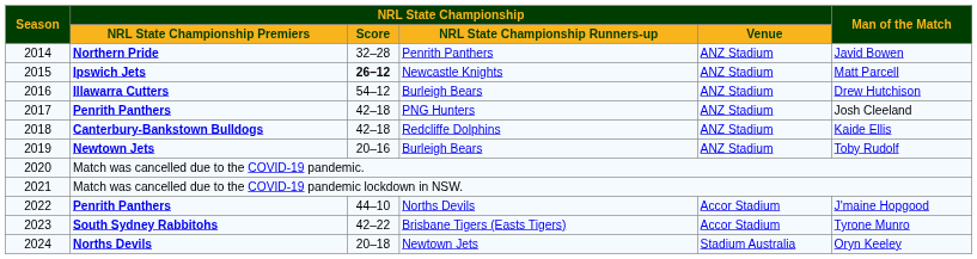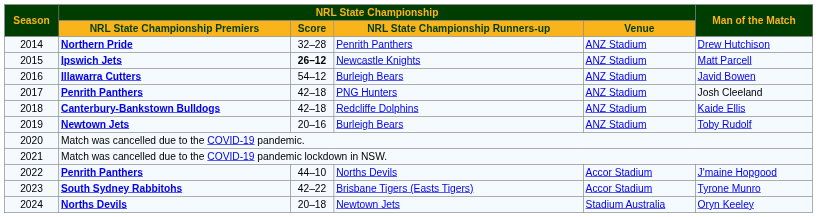 <table border="1" cellpadding="3" cellspacing="0" style="border-collapse:collapse; width:100%;">
 <tr style="background:#003D01;">
 <th rowspan=2 style="color:#F9B41B;">Season</th>
 <th colspan=4 style="color:#F9B41B;">NRL State Championship</th>
 <th rowspan=2 style="color:#F9B41B;">Man of the Match</th>
 </tr>
 <tr style="background:#F9B41B;">
 <th style="color:#003D01;" "width:03%;">NRL State Championship Premiers</th>
 <th style="color:#003D01;" "width:08%;">Score</th>
 <th style="color:#003D01;" "width:03%;">NRL State Championship Runners-up</th>
 <th style="color:#003D01;" "width:08%;">Venue</th>
 </tr>
 <tr style="background:#f5faff;">
 <td align=center>2014</td>
 <td align=left> <strong><a href='#'>Northern Pride</a></strong></td>
 <td style="text-align:center;">32–28</td>
 <td align=left> <a href='#'>Penrith Panthers</a></td>
 <td align=left><a href='#'>ANZ Stadium</a></td>
-<td align=left> <a href='#'>Javid Bowen</a></td>
+<td align=left> <a href='#'>Drew Hutchison</a></td>
 </tr>
 <tr style="background:#f5faff;">
 <td align=center>2015</td>
 <td align=left> <strong><a href='#'>Ipswich Jets</a></strong></td>
 <td style="text-align:center;"><strong>26–12</strong></td>
 <td align=left> <a href='#'>Newcastle Knights</a></td>
 <td align=left><a href='#'>ANZ Stadium</a></td>
 <td align=left> <a href='#'>Matt Parcell</a></td>
 </tr>
 <tr style="background:#f5faff;">
 <td align=center>2016</td>
 <td align=left><strong> <a href='#'>Illawarra Cutters</a></strong></td>
 <td style="text-align:center;">54–12</td>
 <td align=left> <a href='#'>Burleigh Bears</a></td>
 <td align=left><a href='#'>ANZ Stadium</a></td>
-<td align=left> <a href='#'>Drew Hutchison</a></td>
+<td align=left> <a href='#'>Javid Bowen</a></td>
 </tr>
 <tr style="background:#f5faff;">
 <td align=center>2017</td>
 <td align=left><strong> <a href='#'>Penrith Panthers</a></strong></td>
 <td style="text-align:center;">42–18</td>
 <td align=left> <a href='#'>PNG Hunters</a></td>
 <td align=left><a href='#'>ANZ Stadium</a></td>
 <td align=left> Josh Cleeland</td>
 </tr>
 <tr style="background:#f5faff;">
 <td align=center>2018</td>
 <td align=left><strong> <a href='#'>Canterbury-Bankstown Bulldogs</a></strong></td>
 <td style="text-align:center;">42–18</td>
 <td align=left> <a href='#'>Redcliffe Dolphins</a></td>
 <td align=left><a href='#'>ANZ Stadium</a></td>
 <td align=left> <a href='#'>Kaide Ellis</a></td>
 </tr>
 <tr style="background:#f5faff;">
 <td align=center>2019</td>
 <td align=left><strong> <a href='#'>Newtown Jets</a></strong></td>
 <td style="text-align:center;">20–16</td>
 <td align=left> <a href='#'>Burleigh Bears</a></td>
 <td align=left><a href='#'>ANZ Stadium</a></td>
 <td align=left> <a href='#'>Toby Rudolf</a></td>
 </tr>
 <tr style="background:#f5faff;">
 <td style="text-align:center">2020</td>
 <td colspan="5" style="text-align:left">Match was cancelled due to the <a href='#'>COVID-19</a> pandemic.</td>
 </tr>
 <tr style="background:#f5faff;">
 <td style="text-align:center">2021</td>
 <td colspan="5" style="text-align:left">Match was cancelled due to the <a href='#'>COVID-19</a> pandemic lockdown in NSW.</td>
 </tr>
 <tr style="background:#f5faff;">
 <td style="text-align:center">2022</td>
 <td style="text-align:left"> <strong><a href='#'>Penrith Panthers</a></strong></td>
 <td style="text-align:center;">44–10</td>
 <td style="text-align:left"> <a href='#'>Norths Devils</a></td>
 <td style="text-align:left"><a href='#'>Accor Stadium</a></td>
 <td style="text-align:left"> <a href='#'>J'maine Hopgood</a></td>
 </tr>
 <tr style="background:#f5faff;">
 <td style="text-align:center">2023</td>
 <td style="text-align:left"> <strong><a href='#'>South Sydney Rabbitohs</a></strong></td>
 <td style="text-align:center">42–22</td>
 <td style="text-align:left"> <a href='#'>Brisbane Tigers (Easts Tigers)</a></td>
 <td style="text-align:left"><a href='#'>Accor Stadium</a></td>
 <td style="text-align:left"> <a href='#'>Tyrone Munro</a></td>
 </tr>
 <tr style="background:#f5faff;">
 <td style="text-align:center">2024</td>
 <td style="text-align:left"><strong> <a href='#'>Norths Devils</a></strong></td>
 <td style="text-align:center">20–18</td>
 <td style="text-align:left"> <a href='#'>Newtown Jets</a></td>
 <td style="text-align:left"><a href='#'>Stadium Australia</a></td>
 <td style="text-align:left"> <a href='#'>Oryn Keeley</a></td>
 </tr>
 </table>
